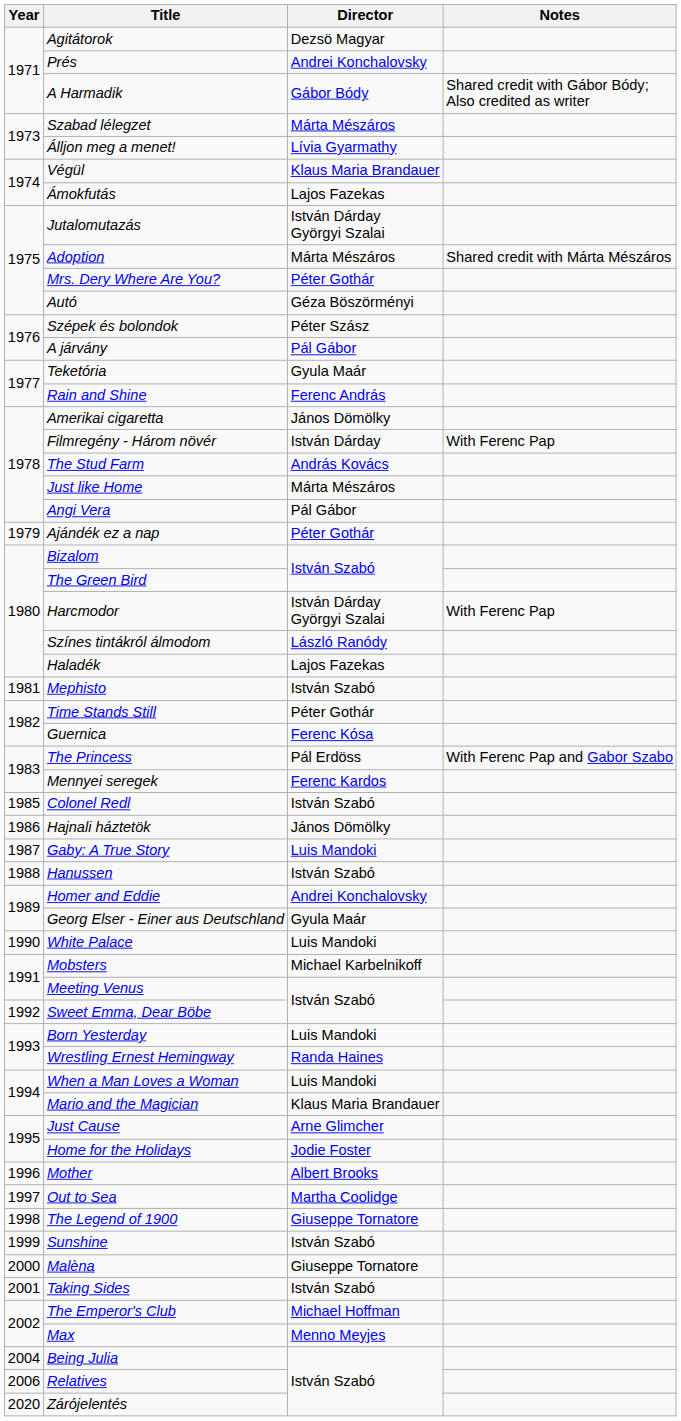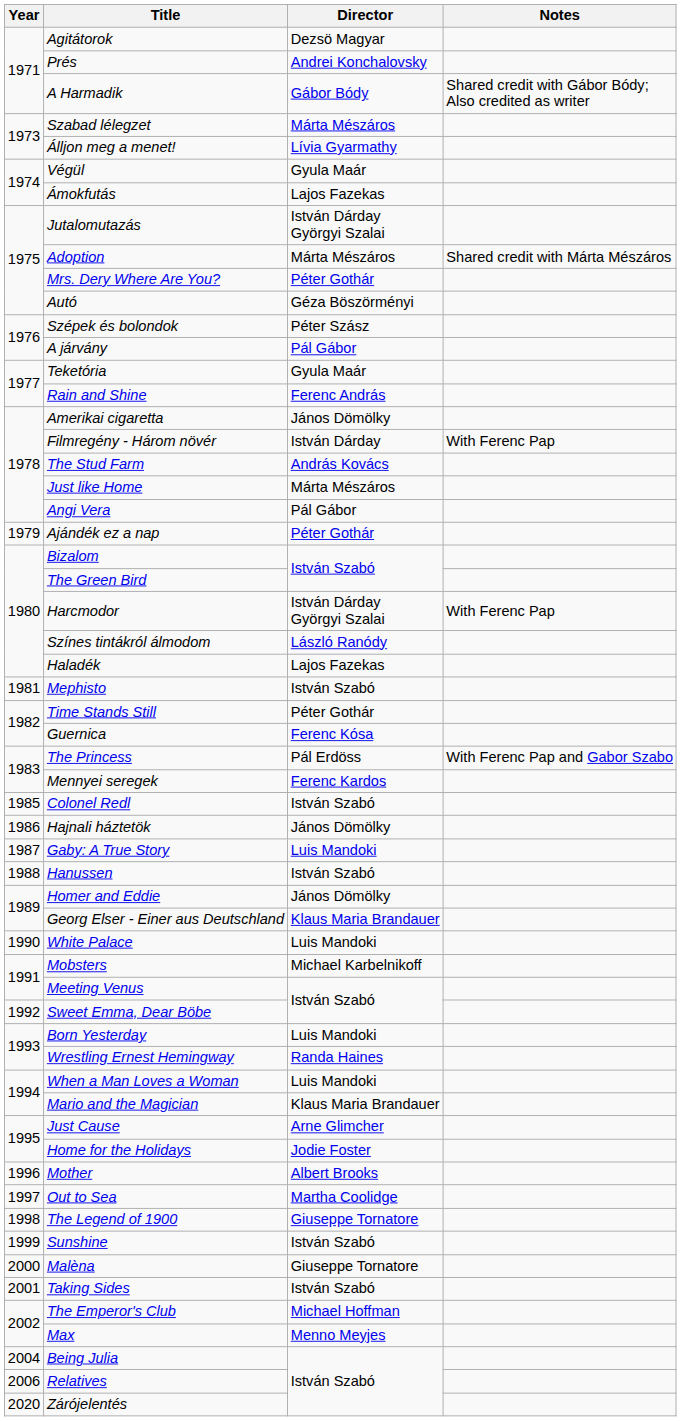 <table class="wikitable">
 <tr>
 <th>Year</th>
 <th>Title</th>
 <th>Director</th>
 <th>Notes</th>
 </tr>
 <tr>
 <td rowspan=3>1971</td>
 <td><em>Agitátorok</em></td>
 <td>Dezsö Magyar</td>
 <td></td>
 </tr>
 <tr>
 <td><em>Prés</em></td>
 <td><a href='#'>Andrei Konchalovsky</a></td>
 <td></td>
 </tr>
 <tr>
 <td><em>A Harmadik</em></td>
 <td><a href='#'>Gábor Bódy</a></td>
 <td>Shared credit with Gábor Bódy;<br>Also credited as writer</td>
 </tr>
 <tr>
 <td rowspan=2>1973</td>
 <td><em>Szabad lélegzet</em></td>
 <td><a href='#'>Márta Mészáros</a></td>
 <td></td>
 </tr>
 <tr>
 <td><em>Álljon meg a menet!</em></td>
 <td><a href='#'>Lívia Gyarmathy</a></td>
 <td></td>
 </tr>
 <tr>
 <td rowspan=2>1974</td>
 <td><em>Végül</em></td>
-<td><a href='#'>Klaus Maria Brandauer</a></td>
+<td>Gyula Maár</td>
 <td></td>
 </tr>
 <tr>
 <td><em>Ámokfutás</em></td>
 <td>Lajos Fazekas</td>
 <td></td>
 </tr>
 <tr>
 <td rowspan=4>1975</td>
 <td><em>Jutalomutazás</em></td>
 <td>István Dárday<br>Györgyi Szalai</td>
 <td></td>
 </tr>
 <tr>
 <td><em><a href='#'>Adoption</a></em></td>
 <td>Márta Mészáros</td>
 <td>Shared credit with Márta Mészáros</td>
 </tr>
 <tr>
 <td><em><a href='#'>Mrs. Dery Where Are You?</a></em></td>
 <td><a href='#'>Péter Gothár</a></td>
 <td></td>
 </tr>
 <tr>
 <td><em>Autó</em></td>
 <td>Géza Böszörményi</td>
 <td></td>
 </tr>
 <tr>
 <td rowspan=2>1976</td>
 <td><em>Szépek és bolondok</em></td>
 <td>Péter Szász</td>
 <td></td>
 </tr>
 <tr>
 <td><em>A járvány</em></td>
 <td><a href='#'>Pál Gábor</a></td>
 <td></td>
 </tr>
 <tr>
 <td rowspan=2>1977</td>
 <td><em>Teketória</em></td>
 <td>Gyula Maár</td>
 <td></td>
 </tr>
 <tr>
 <td><em><a href='#'>Rain and Shine</a></em></td>
 <td><a href='#'>Ferenc András</a></td>
 <td></td>
 </tr>
 <tr>
 <td rowspan=5>1978</td>
 <td><em>Amerikai cigaretta</em></td>
 <td>János Dömölky</td>
 <td></td>
 </tr>
 <tr>
 <td><em>Filmregény - Három növér</em></td>
 <td>István Dárday</td>
 <td>With Ferenc Pap</td>
 </tr>
 <tr>
 <td><em><a href='#'>The Stud Farm</a></em></td>
 <td><a href='#'>András Kovács</a></td>
 <td></td>
 </tr>
 <tr>
 <td><em><a href='#'>Just like Home</a></em></td>
 <td>Márta Mészáros</td>
 <td></td>
 </tr>
 <tr>
 <td><em><a href='#'>Angi Vera</a></em></td>
 <td>Pál Gábor</td>
 <td></td>
 </tr>
 <tr>
 <td>1979</td>
 <td><em>Ajándék ez a nap</em></td>
 <td><a href='#'>Péter Gothár</a></td>
 <td></td>
 </tr>
 <tr>
 <td rowspan=5>1980</td>
 <td><em><a href='#'>Bizalom</a></em></td>
 <td rowspan=2><a href='#'>István Szabó</a></td>
 <td></td>
 </tr>
 <tr>
 <td><em><a href='#'>The Green Bird</a></em></td>
 <td></td>
 </tr>
 <tr>
 <td><em>Harcmodor</em></td>
 <td>István Dárday<br>Györgyi Szalai</td>
 <td>With Ferenc Pap</td>
 </tr>
 <tr>
 <td><em>Színes tintákról álmodom</em></td>
 <td><a href='#'>László Ranódy</a></td>
 <td></td>
 </tr>
 <tr>
 <td><em>Haladék</em></td>
 <td>Lajos Fazekas</td>
 <td></td>
 </tr>
 <tr>
 <td>1981</td>
 <td><em><a href='#'>Mephisto</a></em></td>
 <td>István Szabó</td>
 <td></td>
 </tr>
 <tr>
 <td rowspan=2>1982</td>
 <td><em><a href='#'>Time Stands Still</a></em></td>
 <td>Péter Gothár</td>
 <td></td>
 </tr>
 <tr>
 <td><em>Guernica</em></td>
 <td><a href='#'>Ferenc Kósa</a></td>
 <td></td>
 </tr>
 <tr>
 <td rowspan=2>1983</td>
 <td><em><a href='#'>The Princess</a></em></td>
 <td>Pál Erdöss</td>
 <td>With Ferenc Pap and <a href='#'>Gabor Szabo</a></td>
 </tr>
 <tr>
 <td><em>Mennyei seregek</em></td>
 <td><a href='#'>Ferenc Kardos</a></td>
 <td></td>
 </tr>
 <tr>
 <td>1985</td>
 <td><em><a href='#'>Colonel Redl</a></em></td>
 <td>István Szabó</td>
 <td></td>
 </tr>
 <tr>
 <td>1986</td>
 <td><em>Hajnali háztetök</em></td>
 <td>János Dömölky</td>
 <td></td>
 </tr>
 <tr>
 <td>1987</td>
 <td><em><a href='#'>Gaby: A True Story</a></em></td>
 <td><a href='#'>Luis Mandoki</a></td>
 <td></td>
 </tr>
 <tr>
 <td>1988</td>
 <td><em><a href='#'>Hanussen</a></em></td>
 <td>István Szabó</td>
 <td></td>
 </tr>
 <tr>
 <td rowspan=2>1989</td>
 <td><em><a href='#'>Homer and Eddie</a></em></td>
-<td><a href='#'>Andrei Konchalovsky</a></td>
+<td>János Dömölky</td>
 <td></td>
 </tr>
 <tr>
 <td><em>Georg Elser - Einer aus Deutschland</em></td>
-<td>Gyula Maár</td>
+<td><a href='#'>Klaus Maria Brandauer</a></td>
 <td></td>
 </tr>
 <tr>
 <td>1990</td>
 <td><em><a href='#'>White Palace</a></em></td>
 <td>Luis Mandoki</td>
 <td></td>
 </tr>
 <tr>
 <td rowspan=2>1991</td>
 <td><em><a href='#'>Mobsters</a></em></td>
 <td>Michael Karbelnikoff</td>
 <td></td>
 </tr>
 <tr>
 <td><em><a href='#'>Meeting Venus</a></em></td>
 <td rowspan=2>István Szabó</td>
 <td></td>
 </tr>
 <tr>
 <td>1992</td>
 <td><em><a href='#'>Sweet Emma, Dear Böbe</a></em></td>
 <td></td>
 </tr>
 <tr>
 <td rowspan=2>1993</td>
 <td><em><a href='#'>Born Yesterday</a></em></td>
 <td>Luis Mandoki</td>
 <td></td>
 </tr>
 <tr>
 <td><em><a href='#'>Wrestling Ernest Hemingway</a></em></td>
 <td><a href='#'>Randa Haines</a></td>
 <td></td>
 </tr>
 <tr>
 <td rowspan=2>1994</td>
 <td><em><a href='#'>When a Man Loves a Woman</a></em></td>
 <td>Luis Mandoki</td>
 <td></td>
 </tr>
 <tr>
 <td><em><a href='#'>Mario and the Magician</a></em></td>
 <td>Klaus Maria Brandauer</td>
 <td></td>
 </tr>
 <tr>
 <td rowspan=2>1995</td>
 <td><em><a href='#'>Just Cause</a></em></td>
 <td><a href='#'>Arne Glimcher</a></td>
 <td></td>
 </tr>
 <tr>
 <td><em><a href='#'>Home for the Holidays</a></em></td>
 <td><a href='#'>Jodie Foster</a></td>
 <td></td>
 </tr>
 <tr>
 <td>1996</td>
 <td><em><a href='#'>Mother</a></em></td>
 <td><a href='#'>Albert Brooks</a></td>
 <td></td>
 </tr>
 <tr>
 <td>1997</td>
 <td><em><a href='#'>Out to Sea</a></em></td>
 <td><a href='#'>Martha Coolidge</a></td>
 <td></td>
 </tr>
 <tr>
 <td>1998</td>
 <td><em><a href='#'>The Legend of 1900</a></em></td>
 <td><a href='#'>Giuseppe Tornatore</a></td>
 <td></td>
 </tr>
 <tr>
 <td>1999</td>
 <td><em><a href='#'>Sunshine</a></em></td>
 <td>István Szabó</td>
 <td></td>
 </tr>
 <tr>
 <td>2000</td>
 <td><em><a href='#'>Malèna</a></em></td>
 <td>Giuseppe Tornatore</td>
 <td></td>
 </tr>
 <tr>
 <td>2001</td>
 <td><em><a href='#'>Taking Sides</a></em></td>
 <td>István Szabó</td>
 <td></td>
 </tr>
 <tr>
 <td rowspan=2>2002</td>
 <td><em><a href='#'>The Emperor's Club</a></em></td>
 <td><a href='#'>Michael Hoffman</a></td>
 <td></td>
 </tr>
 <tr>
 <td><em><a href='#'>Max</a></em></td>
 <td><a href='#'>Menno Meyjes</a></td>
 <td></td>
 </tr>
 <tr>
 <td>2004</td>
 <td><em><a href='#'>Being Julia</a></em></td>
 <td rowspan=3>István Szabó</td>
 <td></td>
 </tr>
 <tr>
 <td>2006</td>
 <td><em><a href='#'>Relatives</a></em></td>
 <td></td>
 </tr>
 <tr>
 <td>2020</td>
 <td><em>Zárójelentés</em></td>
 <td></td>
 </tr>
 </table>
